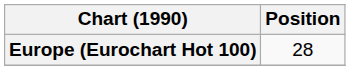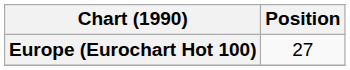 <table class="wikitable sortable plainrowheaders">
 <tr>
 <th>Chart (1990)</th>
 <th align="center">Position</th>
 </tr>
 <tr>
 <th scope="row">Europe (Eurochart Hot 100)</th>
-<td style="text-align:center;">28</td>
+<td style="text-align:center;">27</td>
 </tr>
 <tr>
 </tr>
 </table>
